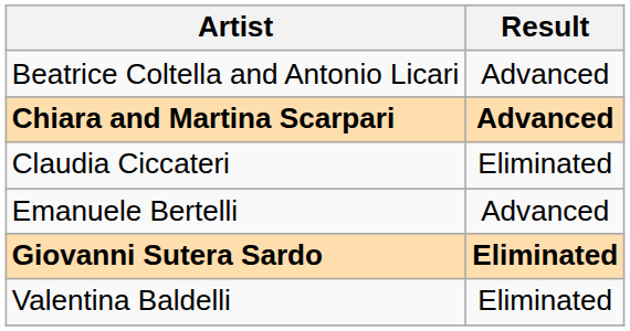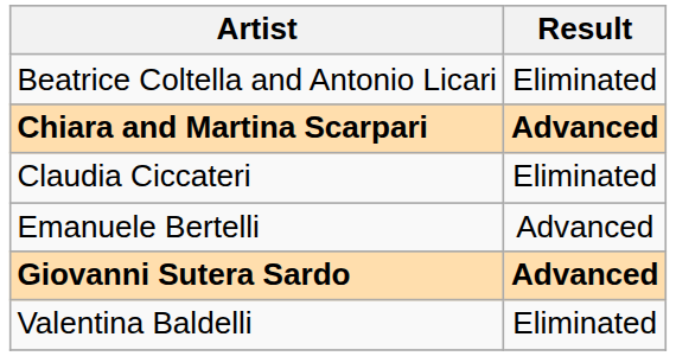 <table class="sortable wikitable plainrowheaders" style="margin: 1em auto 1em auto; text-align:center;">
 <tr>
 <th>Artist</th>
 <th>Result</th>
 </tr>
 <tr>
 <td align="left">Beatrice Coltella and Antonio Licari</td>
-<td>Advanced</td>
+<td>Eliminated</td>
 </tr>
 <tr style="font-weight:bold; background:#FFDEAD;">
 <td align="left">Chiara and Martina Scarpari</td>
 <td>Advanced</td>
 </tr>
 <tr>
 <td align="left">Claudia Ciccateri</td>
 <td>Eliminated</td>
 </tr>
 <tr>
 <td align="left">Emanuele Bertelli</td>
 <td>Advanced</td>
 </tr>
 <tr style="font-weight:bold; background:#FFDEAD;">
 <td align="left">Giovanni Sutera Sardo</td>
-<td>Eliminated</td>
+<td>Advanced</td>
 </tr>
 <tr>
 <td align="left">Valentina Baldelli</td>
 <td>Eliminated</td>
 </tr>
 </table>
